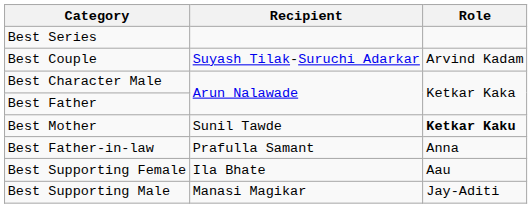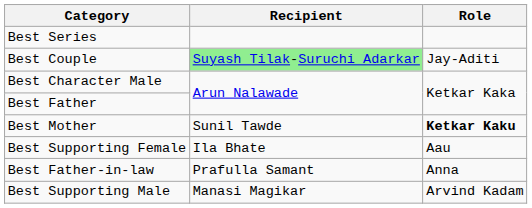 <table class="wikitable">
 <tr>
 <th>Category</th>
 <th>Recipient</th>
 <th>Role</th>
 </tr>
 <tr>
 <td>Best Series</td>
 <td></td>
 <td></td>
 </tr>
 <tr>
 <td>Best Couple</td>
-<td><a href='#'>Suyash Tilak</a>-<a href='#'>Suruchi Adarkar</a></td>
-<td>Arvind Kadam</td>
+<td style="background: lightgreen;"><a href='#'>Suyash Tilak</a>-<a href='#'>Suruchi Adarkar</a></td>
+<td>Jay-Aditi</td>
 </tr>
 <tr>
 <td>Best Character Male</td>
 <td rowspan="2"><a href='#'>Arun Nalawade</a></td>
 <td rowspan="2">Ketkar Kaka</td>
 </tr>
 <tr>
 <td>Best Father</td>
 </tr>
 <tr>
 <td>Best Mother</td>
 <td>Sunil Tawde</td>
 <td><strong>Ketkar Kaku</strong></td>
 </tr>
 <tr>
+<td>Best Supporting Female</td>
+<td>Ila Bhate</td>
+<td>Aau</td>
+</tr>
+<tr>
 <td>Best Father-in-law</td>
 <td>Prafulla Samant</td>
 <td>Anna</td>
 </tr>
 <tr>
-<td>Best Supporting Female</td>
-<td>Ila Bhate</td>
-<td>Aau</td>
-</tr>
-<tr>
 <td>Best Supporting Male</td>
 <td>Manasi Magikar</td>
-<td>Jay-Aditi</td>
+<td>Arvind Kadam</td>
 </tr>
 </table>
